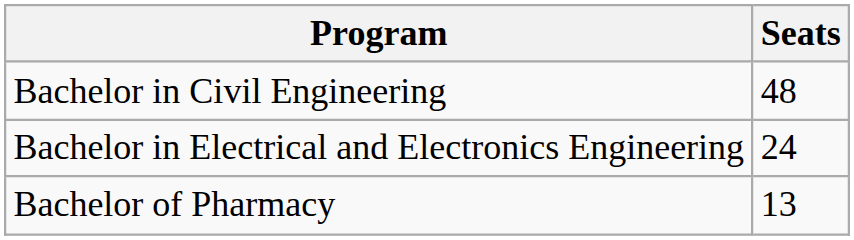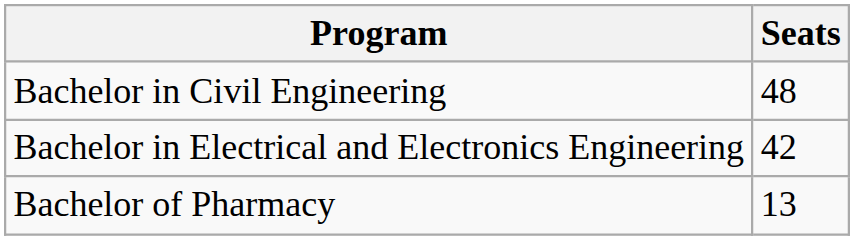 <table class="wikitable">
 <tr>
 <th>Program</th>
 <th>Seats</th>
 </tr>
 <tr>
 <td>Bachelor in Civil Engineering</td>
 <td>48</td>
 </tr>
 <tr>
 <td>Bachelor in Electrical and Electronics Engineering</td>
-<td>24</td>
+<td>42</td>
 </tr>
 <tr>
 <td>Bachelor of Pharmacy</td>
 <td>13</td>
 </tr>
 </table>
